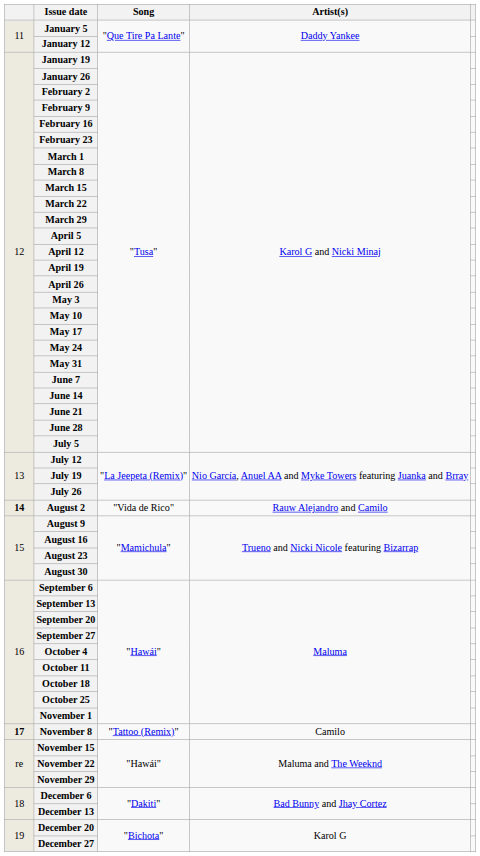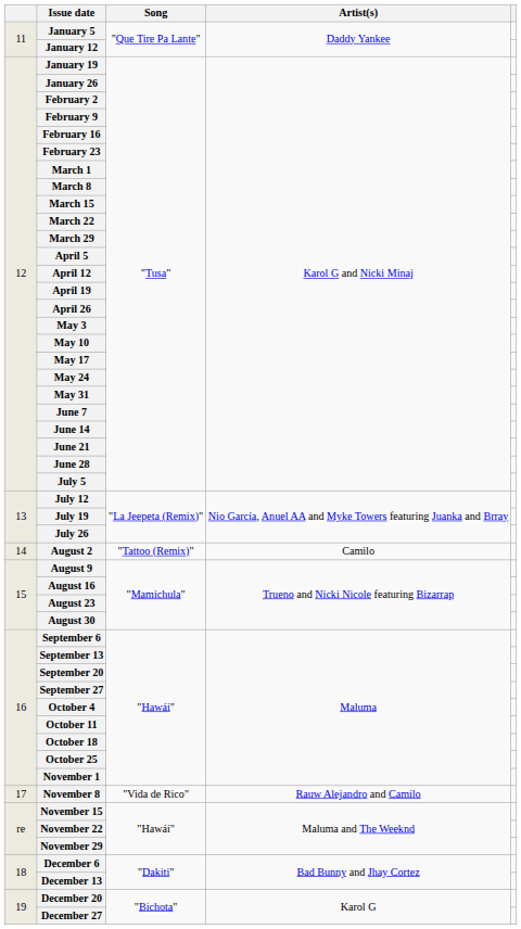 <table class="wikitable plainrowheaders" style="text-align: center">
 <tr>
 <th width=40></th>
 <th>Issue date</th>
 <th>Song</th>
 <th>Artist(s)</th>
 <th></th>
 </tr>
 <tr>
 <td bgcolor="#EDEAE0" align="center" rowspan="2">11</td>
 <th scope="row">January 5</th>
 <td rowspan="2">"<a href='#'>Que Tire Pa Lante</a>"</td>
 <td rowspan="2"><a href='#'>Daddy Yankee</a></td>
 <td></td>
 </tr>
 <tr>
 <th scope="row">January 12</th>
 <td></td>
 </tr>
 <tr>
 <td bgcolor="#EDEAE0" align="center" rowspan="25">12</td>
 <th scope="row">January 19</th>
 <td rowspan="25">"<a href='#'>Tusa</a>"</td>
 <td rowspan="25"><a href='#'>Karol G</a> and <a href='#'>Nicki Minaj</a></td>
 <td></td>
 </tr>
 <tr>
 <th scope="row">January 26</th>
 <td></td>
 </tr>
 <tr>
 <th scope="row">February 2</th>
 <td></td>
 </tr>
 <tr>
 <th scope="row">February 9</th>
 <td></td>
 </tr>
 <tr>
 <th scope="row">February 16</th>
 <td></td>
 </tr>
 <tr>
 <th scope="row">February 23</th>
 <td></td>
 </tr>
 <tr>
 <th scope="row">March 1</th>
 <td></td>
 </tr>
 <tr>
 <th scope="row">March 8</th>
 <td></td>
 </tr>
 <tr>
 <th scope="row">March 15</th>
 <td></td>
 </tr>
 <tr>
 <th scope="row">March 22</th>
 <td></td>
 </tr>
 <tr>
 <th scope="row">March 29</th>
 <td></td>
 </tr>
 <tr>
 <th scope="row">April 5</th>
 <td></td>
 </tr>
 <tr>
 <th scope="row">April 12</th>
 <td></td>
 </tr>
 <tr>
 <th scope="row">April 19</th>
 <td></td>
 </tr>
 <tr>
 <th scope="row">April 26</th>
 <td></td>
 </tr>
 <tr>
 <th scope="row">May 3</th>
 <td></td>
 </tr>
 <tr>
 <th scope="row">May 10</th>
 <td></td>
 </tr>
 <tr>
 <th scope="row">May 17</th>
 <td></td>
 </tr>
 <tr>
 <th scope="row">May 24</th>
 <td></td>
 </tr>
 <tr>
 <th scope="row">May 31</th>
 <td></td>
 </tr>
 <tr>
 <th scope="row">June 7</th>
 <td></td>
 </tr>
 <tr>
 <th scope="row">June 14</th>
 <td></td>
 </tr>
 <tr>
 <th scope="row">June 21</th>
 <td></td>
 </tr>
 <tr>
 <th scope="row">June 28</th>
 <td></td>
 </tr>
 <tr>
 <th scope="row">July 5</th>
 <td></td>
 </tr>
 <tr>
 <td bgcolor="#EDEAE0" align="center" rowspan="3">13</td>
 <th scope="row">July 12</th>
 <td rowspan="3">"<a href='#'>La Jeepeta (Remix)</a>"</td>
 <td rowspan="3"><a href='#'>Nio García</a>, <a href='#'>Anuel AA</a> and <a href='#'>Myke Towers</a> featuring <a href='#'>Juanka</a> and <a href='#'>Brray</a></td>
 <td></td>
 </tr>
 <tr>
 <th scope="row">July 19</th>
 <td></td>
 </tr>
 <tr>
 <th scope="row">July 26</th>
 <td></td>
 </tr>
 <tr>
-<td bgcolor="#EDEAE0" align="center" rowspan="1"><strong>14</strong></td>
+<td bgcolor="#EDEAE0" align="center" rowspan="1">14</td>
 <th scope="row">August 2</th>
-<td rowspan="1">"Vida de Rico"</td>
-<td><a href='#'>Rauw Alejandro</a> and <a href='#'>Camilo</a></td>
+<td>"<a href='#'>Tattoo (Remix)</a>"</td>
+<td rowspan="1">Camilo</td>
 <td></td>
 </tr>
 <tr>
 <td bgcolor="#EDEAE0" align="center" rowspan="4">15</td>
 <th scope="row">August 9</th>
 <td rowspan="4">"<a href='#'>Mamichula</a>"</td>
 <td rowspan="4"><a href='#'>Trueno</a> and <a href='#'>Nicki Nicole</a> featuring <a href='#'>Bizarrap</a></td>
 <td></td>
 </tr>
 <tr>
 <th scope="row">August 16</th>
 <td></td>
 </tr>
 <tr>
 <th scope="row">August 23</th>
 <td></td>
 </tr>
 <tr>
 <th scope="row">August 30</th>
 <td></td>
 </tr>
 <tr>
 <td bgcolor="#EDEAE0" align="center" rowspan="9">16</td>
 <th scope="row">September 6</th>
 <td rowspan="9">"<a href='#'>Hawái</a>"</td>
 <td rowspan="9"><a href='#'>Maluma</a></td>
 <td></td>
 </tr>
 <tr>
 <th scope="row">September 13</th>
 <td></td>
 </tr>
 <tr>
 <th scope="row">September 20</th>
 <td></td>
 </tr>
 <tr>
 <th scope="row">September 27</th>
 <td></td>
 </tr>
 <tr>
 <th scope="row">October 4</th>
 <td></td>
 </tr>
 <tr>
 <th scope="row">October 11</th>
 <td></td>
 </tr>
 <tr>
 <th scope="row">October 18</th>
 <td></td>
 </tr>
 <tr>
 <th scope="row">October 25</th>
 <td></td>
 </tr>
 <tr>
 <th scope="row">November 1</th>
 <td></td>
 </tr>
 <tr>
-<td bgcolor="#EDEAE0" align="center" rowspan="1"><strong>17</strong></td>
+<td bgcolor="#EDEAE0" align="center" rowspan="1">17</td>
 <th scope="row">November 8</th>
-<td>"<a href='#'>Tattoo (Remix)</a>"</td>
-<td rowspan="1">Camilo</td>
+<td rowspan="1">"Vida de Rico"</td>
+<td><a href='#'>Rauw Alejandro</a> and <a href='#'>Camilo</a></td>
 <td></td>
 </tr>
 <tr>
 <td bgcolor="#EDEAE0" align="center" rowspan="3">re</td>
 <th scope="row">November 15</th>
 <td rowspan="3">"Hawái"</td>
 <td rowspan="3">Maluma and <a href='#'>The Weeknd</a></td>
 <td></td>
 </tr>
 <tr>
 <th scope="row">November 22</th>
 <td></td>
 </tr>
 <tr>
 <th scope="row">November 29</th>
 <td></td>
 </tr>
 <tr>
 <td bgcolor="#EDEAE0" align="center" rowspan="2">18</td>
 <th scope="row">December 6</th>
 <td rowspan="2">"<a href='#'>Dakiti</a>"</td>
 <td rowspan="2"><a href='#'>Bad Bunny</a> and <a href='#'>Jhay Cortez</a></td>
 <td></td>
 </tr>
 <tr>
 <th scope="row">December 13</th>
 <td></td>
 </tr>
 <tr>
 <td bgcolor="#EDEAE0" align="center" rowspan="2">19</td>
 <th scope="row">December 20</th>
 <td rowspan="2">"<a href='#'>Bichota</a>"</td>
 <td rowspan="2">Karol G</td>
 <td></td>
 </tr>
 <tr>
 <th scope="row">December 27</th>
 <td></td>
 </tr>
 </table>
